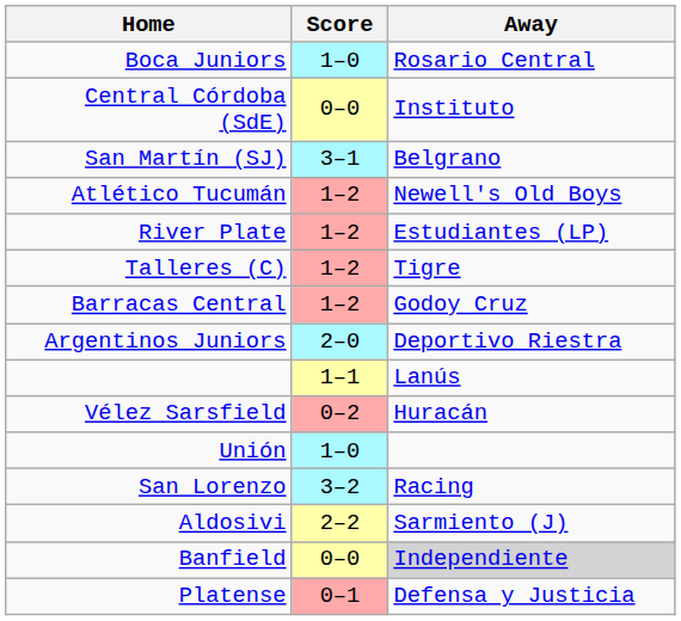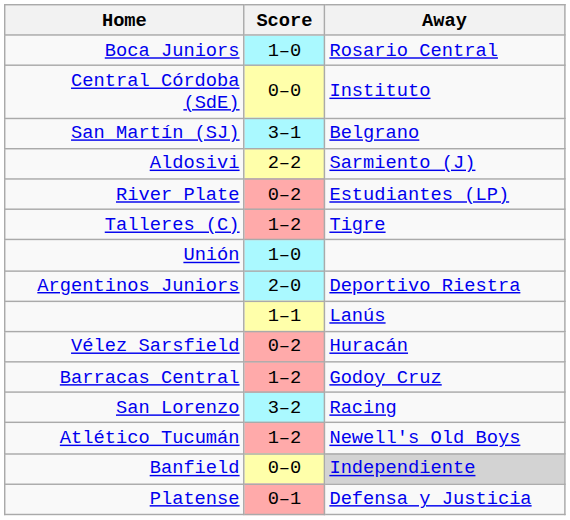 <table class="wikitable" style="text-align: center">
 <tr>
 <th width=160>Home</th>
 <th width=50>Score</th>
 <th width=160>Away</th>
 </tr>
 <tr>
 <td style="text-align:right"><a href='#'>Boca Juniors</a></td>
 <td bgcolor=AAF9FF>1–0</td>
 <td style="text-align:left"><a href='#'>Rosario Central</a></td>
 </tr>
 <tr>
 <td style="text-align:right"><a href='#'>Central Córdoba (SdE)</a></td>
 <td bgcolor=FFFFAA>0–0</td>
 <td style="text-align:left"><a href='#'>Instituto</a></td>
 </tr>
 <tr>
 <td style="text-align:right"><a href='#'>San Martín (SJ)</a></td>
 <td bgcolor=AAF9FF>3–1</td>
 <td style="text-align:left"><a href='#'>Belgrano</a></td>
 </tr>
 <tr>
-<td style="text-align:right"><a href='#'>Atlético Tucumán</a></td>
-<td bgcolor=FFAAAA>1–2</td>
-<td style="text-align:left"><a href='#'>Newell's Old Boys</a></td>
+<td style="text-align:right"><a href='#'>Aldosivi</a></td>
+<td bgcolor=FFFFAA>2–2</td>
+<td style="text-align:left"><a href='#'>Sarmiento (J)</a></td>
 </tr>
 <tr>
 <td style="text-align:right"><a href='#'>River Plate</a></td>
-<td bgcolor=FFAAAA>1–2</td>
+<td bgcolor=FFAAAA>0–2</td>
 <td style="text-align:left"><a href='#'>Estudiantes (LP)</a></td>
 </tr>
 <tr>
 <td style="text-align:right"><a href='#'>Talleres (C)</a></td>
 <td bgcolor=FFAAAA>1–2</td>
 <td style="text-align:left"><a href='#'>Tigre</a></td>
 </tr>
 <tr>
-<td style="text-align:right"><a href='#'>Barracas Central</a></td>
-<td bgcolor=FFAAAA>1–2</td>
-<td style="text-align:left"><a href='#'>Godoy Cruz</a></td>
+<td style="text-align:right"><a href='#'>Unión</a></td>
+<td bgcolor=AAF9FF>1–0</td>
+<td style="text-align:left"></td>
 </tr>
 <tr>
 <td style="text-align:right"><a href='#'>Argentinos Juniors</a></td>
 <td bgcolor=AAF9FF>2–0</td>
 <td style="text-align:left"><a href='#'>Deportivo Riestra</a></td>
 </tr>
 <tr>
 <td style="text-align:right"></td>
 <td bgcolor=FFFFAA>1–1</td>
 <td style="text-align:left"><a href='#'>Lanús</a></td>
 </tr>
 <tr>
 <td style="text-align:right"><a href='#'>Vélez Sarsfield</a></td>
 <td bgcolor=FFAAAA>0–2</td>
 <td style="text-align:left"><a href='#'>Huracán</a></td>
 </tr>
 <tr>
-<td style="text-align:right"><a href='#'>Unión</a></td>
-<td bgcolor=AAF9FF>1–0</td>
-<td style="text-align:left"></td>
+<td style="text-align:right"><a href='#'>Barracas Central</a></td>
+<td bgcolor=FFAAAA>1–2</td>
+<td style="text-align:left"><a href='#'>Godoy Cruz</a></td>
 </tr>
 <tr>
 <td style="text-align:right"><a href='#'>San Lorenzo</a></td>
 <td bgcolor=AAF9FF>3–2</td>
 <td style="text-align:left"><a href='#'>Racing</a></td>
 </tr>
 <tr>
-<td style="text-align:right"><a href='#'>Aldosivi</a></td>
-<td bgcolor=FFFFAA>2–2</td>
-<td style="text-align:left"><a href='#'>Sarmiento (J)</a></td>
+<td style="text-align:right"><a href='#'>Atlético Tucumán</a></td>
+<td bgcolor=FFAAAA>1–2</td>
+<td style="text-align:left"><a href='#'>Newell's Old Boys</a></td>
 </tr>
 <tr>
 <td style="text-align:right"><a href='#'>Banfield</a></td>
 <td bgcolor=FFFFAA>0–0</td>
 <td style="background: lightgrey; text-align:left"><a href='#'>Independiente</a></td>
 </tr>
 <tr>
 <td style="text-align:right"><a href='#'>Platense</a></td>
 <td bgcolor=FFAAAA>0–1</td>
 <td style="text-align:left"><a href='#'>Defensa y Justicia</a></td>
 </tr>
 </table>
